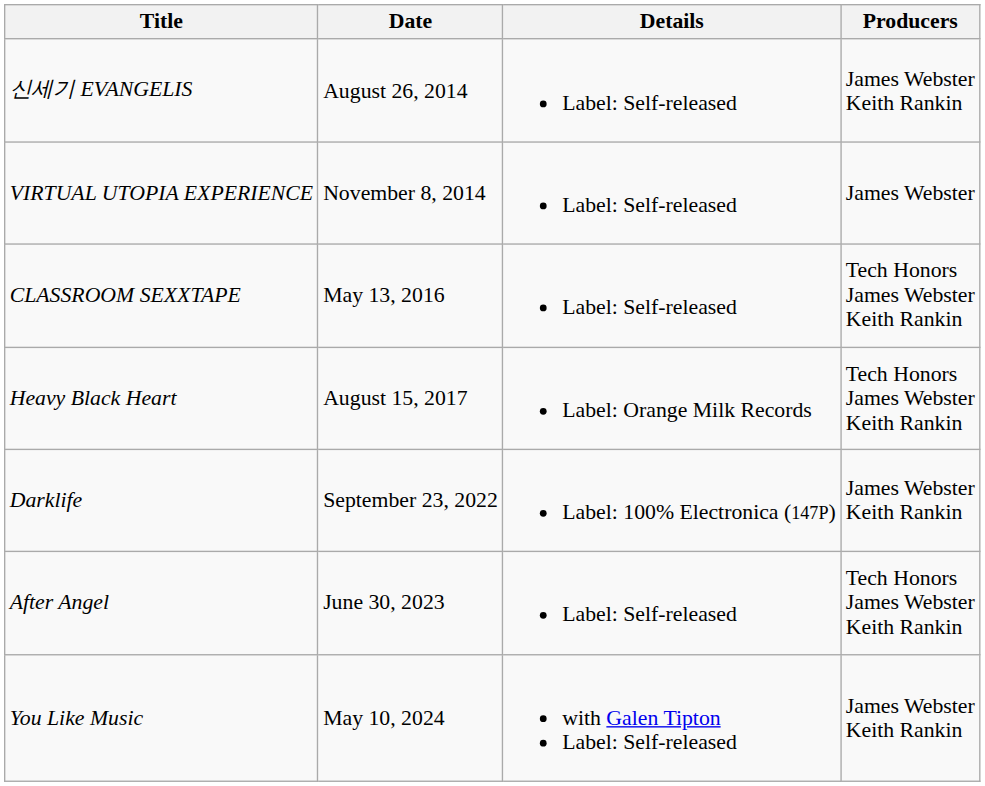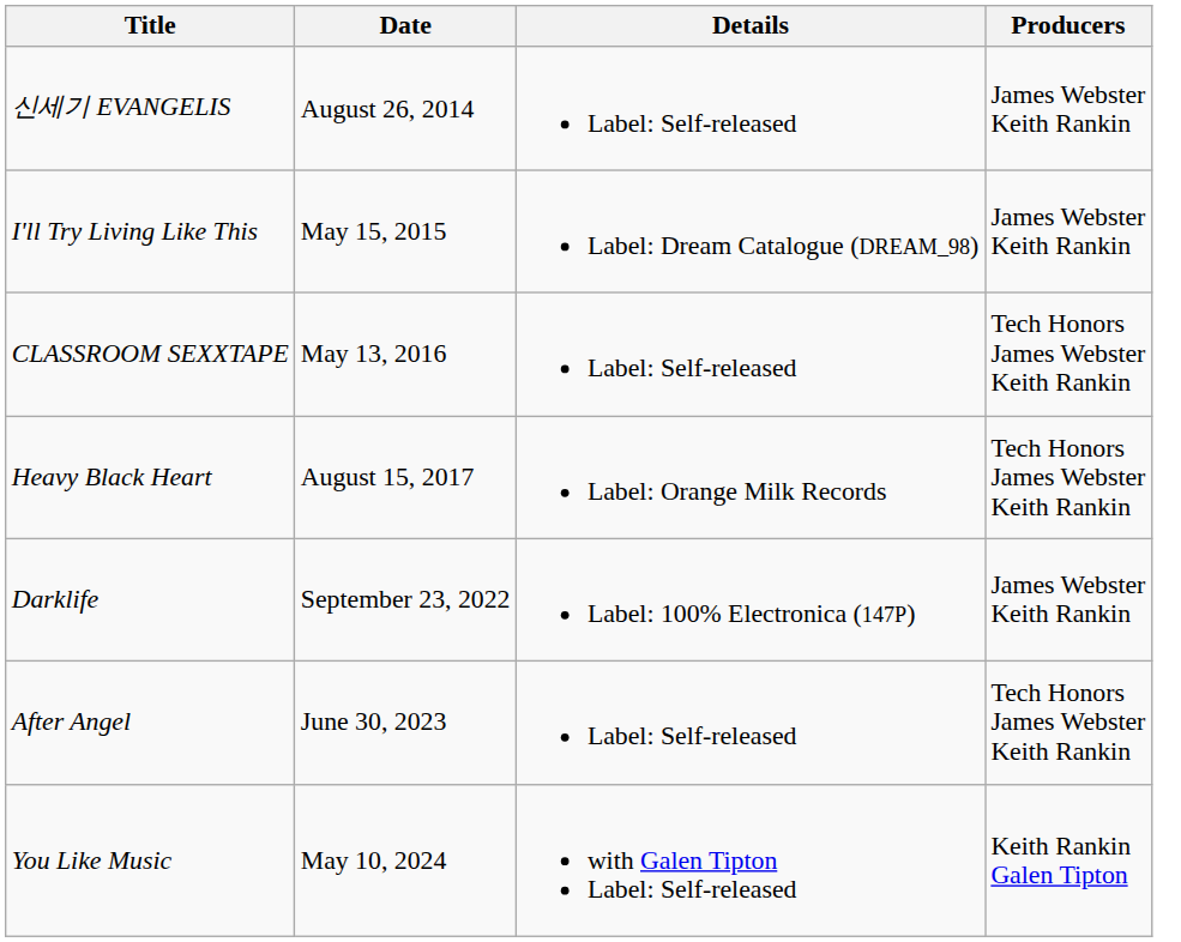 <table class="wikitable">
 <tr>
 <th>Title</th>
 <th>Date</th>
 <th>Details</th>
 <th>Producers</th>
 </tr>
 <tr>
 <td><em>신세기 EVANGELIS</em></td>
 <td>August 26, 2014</td>
 <td><br><ul><li>Label: Self-released</li></ul></td>
 <td>James Webster<br>Keith Rankin</td>
 </tr>
 <tr>
-<td><em>VIRTUAL UTOPIA EXPERIENCE</em></td>
-<td>November 8, 2014</td>
-<td><br><ul><li>Label: Self-released</li></ul></td>
-<td>James Webster</td>
+<td><em>I'll Try Living Like This</em></td>
+<td>May 15, 2015</td>
+<td><br><ul><li>Label: Dream Catalogue (<small>DREAM_98</small>)</li></ul></td>
+<td>James Webster<br>Keith Rankin</td>
 </tr>
 <tr>
 <td><em>CLASSROOM SEXXTAPE</em></td>
 <td>May 13, 2016</td>
 <td><br><ul><li>Label: Self-released</li></ul></td>
 <td>Tech Honors<br>James Webster<br>Keith Rankin</td>
 </tr>
 <tr>
 <td><em>Heavy Black Heart</em></td>
 <td>August 15, 2017</td>
 <td><br><ul><li>Label: Orange Milk Records</li></ul></td>
 <td>Tech Honors<br>James Webster<br>Keith Rankin</td>
 </tr>
 <tr>
 <td><em>Darklife</em></td>
 <td>September 23, 2022</td>
 <td><br><ul><li>Label: 100% Electronica (<small>147P</small>)</li></ul></td>
 <td>James Webster<br>Keith Rankin</td>
 </tr>
 <tr>
 <td><em>After Angel</em></td>
 <td>June 30, 2023</td>
 <td><br><ul><li>Label: Self-released</li></ul></td>
 <td>Tech Honors<br>James Webster<br>Keith Rankin</td>
 </tr>
 <tr>
 <td><em>You Like Music</em></td>
 <td>May 10, 2024</td>
 <td><br><ul><li>with <a href='#'>Galen Tipton</a></li><li>Label: Self-released</li></ul></td>
-<td>James Webster<br>Keith Rankin</td>
+<td>Keith Rankin<br><a href='#'>Galen Tipton</a></td>
 </tr>
 </table>
